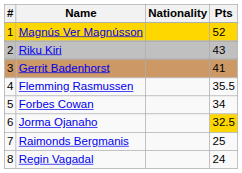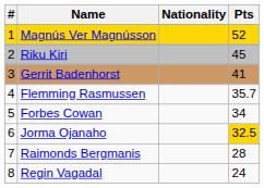 <table class="wikitable">
 <tr>
 <th>#</th>
 <th>Name</th>
 <th>Nationality</th>
 <th>Pts</th>
 </tr>
 <tr>
 </tr>
 <tr style="background:gold;">
 <td>1</td>
 <td><a href='#'>Magnús Ver Magnússon</a></td>
 <td></td>
 <td>52</td>
 </tr>
 <tr>
 </tr>
 <tr style="background:silver;">
 <td>2</td>
 <td><a href='#'>Riku Kiri</a></td>
 <td></td>
-<td>43</td>
+<td>45</td>
 </tr>
 <tr>
 </tr>
 <tr style="background:#c96;">
 <td>3</td>
 <td><a href='#'>Gerrit Badenhorst</a></td>
 <td></td>
 <td>41</td>
 </tr>
 <tr>
 <td>4</td>
 <td><a href='#'>Flemming Rasmussen</a></td>
 <td></td>
-<td>35.5</td>
+<td>35.7</td>
 </tr>
 <tr>
 <td>5</td>
 <td><a href='#'>Forbes Cowan</a></td>
 <td></td>
 <td>34</td>
 </tr>
 <tr>
 <td>6</td>
 <td><a href='#'>Jorma Ojanaho</a></td>
 <td></td>
 <td style="background: gold;">32.5</td>
 </tr>
 <tr>
 <td>7</td>
 <td><a href='#'>Raimonds Bergmanis</a></td>
 <td></td>
-<td>25</td>
+<td>28</td>
 </tr>
 <tr>
 <td>8</td>
 <td><a href='#'>Regin Vagadal</a></td>
 <td></td>
 <td>24</td>
 </tr>
 </table>
